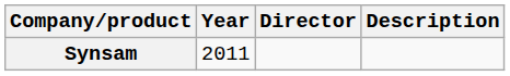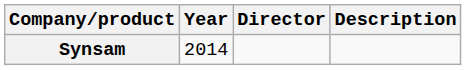 <table class="wikitable sortable plainrowheaders" style="text-align:center;">
 <tr>
 <th scope="col">Company/product</th>
 <th scope="col">Year</th>
 <th scope="col">Director</th>
 <th scope="col" class="unsortable">Description</th>
 </tr>
 <tr>
 <th scope="row">Synsam</th>
-<td>2011</td>
+<td>2014</td>
 <td></td>
 <td style="text-align:left;"></td>
 </tr>
 </table>
